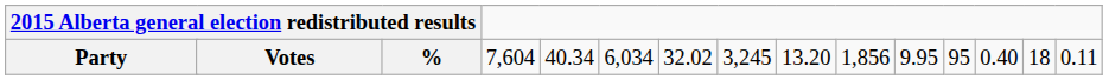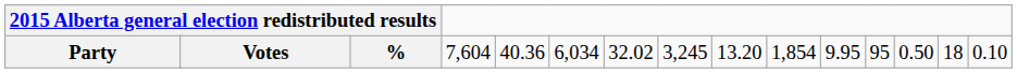 <table class=wikitable>
 <tr>
 <th colspan=4><a href='#'>2015 Alberta general election</a> redistributed results</th>
 </tr>
 <tr>
 <th colspan=2>Party</th>
 <th>Votes</th>
 <th>%<br></th>
 <td align=right>7,604</td>
-<td align=right>40.34<br></td>
+<td align=right>40.36<br></td>
 <td align=right>6,034</td>
 <td align=right>32.02<br></td>
 <td align=right>3,245</td>
 <td align=right>13.20<br></td>
-<td align=right>1,856</td>
+<td align=right>1,854</td>
 <td align=right>9.95<br></td>
 <td align=right>95</td>
-<td align=right>0.40<br></td>
+<td align=right>0.50<br></td>
 <td align=right>18</td>
-<td align=right>0.11<br></td>
+<td align=right>0.10<br></td>
 </tr>
 </table>
